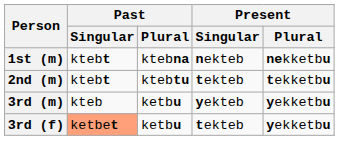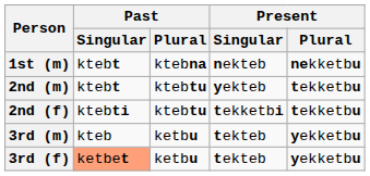 <table class="wikitable">
 <tr>
 <th rowspan=2>Person</th>
 <th colspan=2>Past</th>
 <th colspan=2>Present</th>
 </tr>
 <tr>
 <th>Singular</th>
 <th>Plural</th>
 <th>Singular</th>
 <th>Plural</th>
 </tr>
 <tr>
 <th>1st (m)</th>
 <td>kteb<strong>t</strong></td>
 <td>kteb<strong>na</strong></td>
 <td><strong>n</strong>ekteb</td>
 <td><strong>ne</strong>kketb<strong>u</strong></td>
 </tr>
 <tr>
 <th>2nd (m)</th>
 <td>kteb<strong>t</strong></td>
 <td>kteb<strong>tu</strong></td>
-<td><strong>t</strong>ekteb</td>
+<td><strong>y</strong>ekteb</td>
+<td><strong>t</strong>ekketb<strong>u</strong></td>
+</tr>
+<tr>
+<th>2nd (f)</th>
+<td>kteb<strong>ti</strong></td>
+<td>kteb<strong>tu</strong></td>
+<td><strong>t</strong>ekketb<strong>i</strong></td>
 <td><strong>t</strong>ekketb<strong>u</strong></td>
 </tr>
 <tr>
 <th>3rd (m)</th>
 <td>kteb</td>
 <td>ketb<strong>u</strong></td>
-<td><strong>y</strong>ekteb</td>
+<td><strong>t</strong>ekteb</td>
 <td><strong>y</strong>ekketb<strong>u</strong></td>
 </tr>
 <tr>
 <th>3rd (f)</th>
 <td style="background: lightsalmon;">ketbe<strong>t</strong></td>
 <td>ketb<strong>u</strong></td>
 <td><strong>t</strong>ekteb</td>
 <td><strong>y</strong>ekketb<strong>u</strong></td>
 </tr>
 </table>
